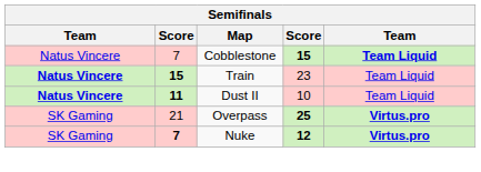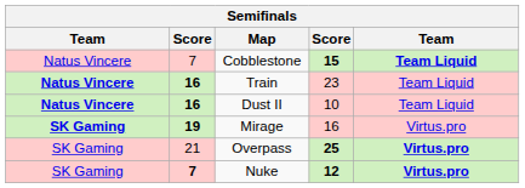 <table class="wikitable" style="text-align: center;">
 <tr>
 <th colspan=5>Semifinals</th>
 </tr>
 <tr>
 <th width="181px">Team</th>
 <th width="20px">Score</th>
 <th width="100px">Map</th>
 <th width="20px">Score</th>
 <th width="181px">Team</th>
 </tr>
 <tr>
 <td style="background: #FFCCCC;"><a href='#'>Natus Vincere</a></td>
 <td style="background: #FFCCCC;">7</td>
 <td>Cobblestone</td>
 <td style="background: #D0F0C0;"><strong>15</strong></td>
 <td style="background: #D0F0C0;"><strong><a href='#'>Team Liquid</a></strong></td>
 </tr>
 <tr>
 <td style="background: #D0F0C0;"><strong><a href='#'>Natus Vincere</a></strong></td>
-<td style="background: #D0F0C0;"><strong>15</strong></td>
+<td style="background: #D0F0C0;"><strong>16</strong></td>
 <td>Train</td>
 <td style="background: #FFCCCC;">23</td>
 <td style="background: #FFCCCC;"><a href='#'>Team Liquid</a></td>
 </tr>
 <tr>
 <td style="background: #D0F0C0;"><strong><a href='#'>Natus Vincere</a></strong></td>
-<td style="background: #D0F0C0;"><strong>11</strong></td>
+<td style="background: #D0F0C0;"><strong>16</strong></td>
 <td>Dust II</td>
 <td style="background: #FFCCCC;">10</td>
 <td style="background: #FFCCCC;"><a href='#'>Team Liquid</a></td>
+</tr>
+<tr>
+<td style="background: #D0F0C0;"><strong><a href='#'>SK Gaming</a></strong></td>
+<td style="background: #D0F0C0;"><strong>19</strong></td>
+<td>Mirage</td>
+<td style="background: #FFCCCC;">16</td>
+<td style="background: #FFCCCC;"><a href='#'>Virtus.pro</a></td>
 </tr>
 <tr>
 <td style="background: #FFCCCC;"><a href='#'>SK Gaming</a></td>
 <td style="background: #FFCCCC;">21</td>
 <td>Overpass</td>
 <td style="background: #D0F0C0;"><strong>25</strong></td>
 <td style="background: #D0F0C0;"><strong><a href='#'>Virtus.pro</a></strong></td>
 </tr>
 <tr>
 <td style="background: #FFCCCC;"><a href='#'>SK Gaming</a></td>
 <td style="background: #FFCCCC;"><strong>7</strong></td>
 <td>Nuke</td>
 <td style="background: #D0F0C0;"><strong>12</strong></td>
 <td style="background: #D0F0C0;"><strong><a href='#'>Virtus.pro</a></strong></td>
 </tr>
 </table>
